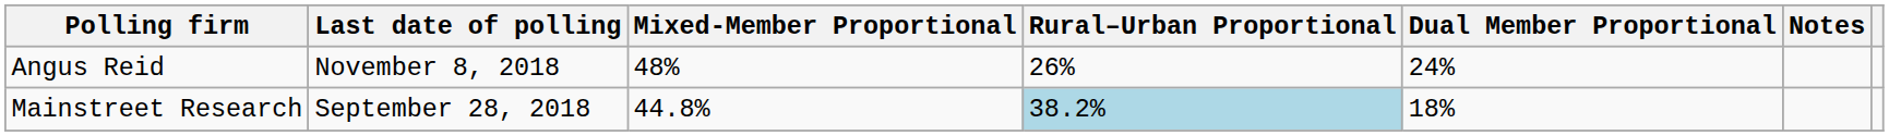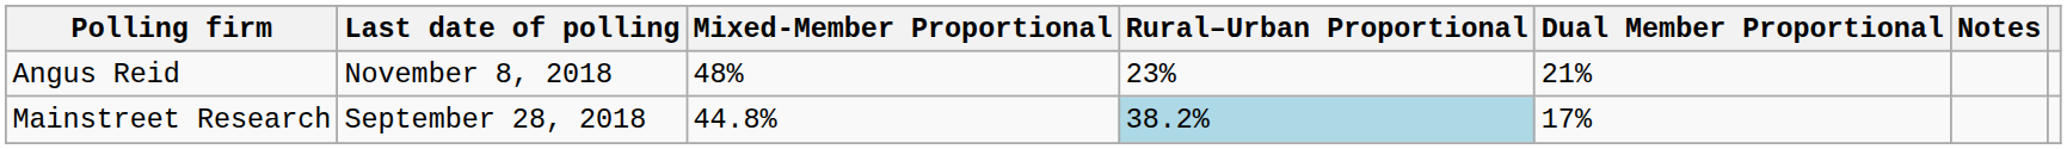 <table class="wikitable">
 <tr>
 <th>Polling firm</th>
 <th>Last date of polling</th>
 <th>Mixed-Member Proportional</th>
 <th>Rural–Urban Proportional</th>
 <th>Dual Member Proportional</th>
 <th>Notes</th>
 <th></th>
 </tr>
 <tr>
 <td>Angus Reid</td>
 <td>November 8, 2018</td>
 <td>48%</td>
-<td>26%</td>
-<td>24%</td>
+<td>23%</td>
+<td>21%</td>
 <td></td>
 <td></td>
 </tr>
 <tr>
 <td>Mainstreet Research</td>
 <td>September 28, 2018</td>
 <td>44.8%</td>
 <td style="background: lightblue;">38.2%</td>
-<td>18%</td>
+<td>17%</td>
 <td></td>
 <td></td>
 </tr>
 </table>
